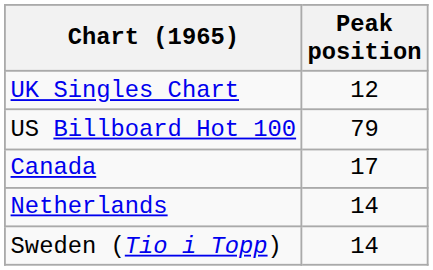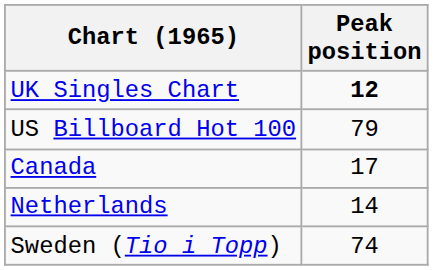 <table class="wikitable sortable">
 <tr>
 <th>Chart (1965)</th>
 <th>Peak<br>position</th>
 </tr>
 <tr>
 <td><a href='#'>UK Singles Chart</a></td>
-<td style="text-align:center;">12</td>
+<td style="text-align:center;"><strong>12</strong></td>
 </tr>
 <tr>
 <td>US <a href='#'>Billboard Hot 100</a></td>
 <td style="text-align:center;">79</td>
 </tr>
 <tr>
 <td><a href='#'>Canada</a></td>
 <td style="text-align:center;">17</td>
 </tr>
 <tr>
 <td><a href='#'>Netherlands</a></td>
 <td style="text-align:center;">14</td>
 </tr>
 <tr>
 <td>Sweden (<em><a href='#'>Tio i Topp</a></em>)</td>
-<td style="text-align:center;">14</td>
+<td style="text-align:center;">74</td>
 </tr>
 </table>
